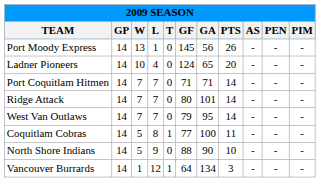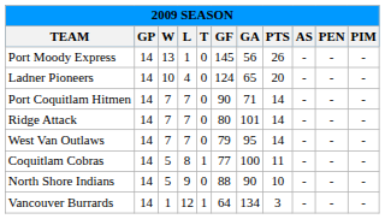 <table class="wikitable">
 <tr bgcolor="#0099FF">
 <td colspan="12" align="center"><strong>2009 SEASON</strong></td>
 </tr>
 <tr bgcolor="0099FF">
 <th>TEAM</th>
 <th>GP</th>
 <th>W</th>
 <th>L</th>
 <th>T</th>
 <th>GF</th>
 <th>GA</th>
 <th>PTS</th>
 <th>AS</th>
 <th>PEN</th>
 <th>PIM</th>
 </tr>
 <tr align="center" bgcolor="#ffffff">
 <td align="left">Port Moody Express</td>
 <td>14</td>
 <td>13</td>
 <td>1</td>
 <td>0</td>
 <td>145</td>
 <td>56</td>
 <td>26</td>
 <td>-</td>
 <td>-</td>
 <td>-</td>
 </tr>
 <tr align="center" bgcolor="#ffffff">
 <td align="left">Ladner Pioneers</td>
 <td>14</td>
 <td>10</td>
 <td>4</td>
 <td>0</td>
 <td>124</td>
 <td>65</td>
 <td>20</td>
 <td>-</td>
 <td>-</td>
 <td>-</td>
 </tr>
 <tr align="center" bgcolor="#ffffff">
 <td align="left">Port Coquitlam Hitmen</td>
 <td>14</td>
 <td>7</td>
 <td>7</td>
 <td>0</td>
-<td>71</td>
+<td>90</td>
 <td>71</td>
 <td>14</td>
 <td>-</td>
 <td>-</td>
 <td>-</td>
 </tr>
 <tr align="center" bgcolor="#ffffff">
 <td align="left">Ridge Attack</td>
 <td>14</td>
 <td>7</td>
 <td>7</td>
 <td>0</td>
 <td>80</td>
 <td>101</td>
 <td>14</td>
 <td>-</td>
 <td>-</td>
 <td>-</td>
 </tr>
 <tr align="center" bgcolor="#ffffff">
 <td align="left">West Van Outlaws</td>
 <td>14</td>
 <td>7</td>
 <td>7</td>
 <td>0</td>
 <td>79</td>
 <td>95</td>
 <td>14</td>
 <td>-</td>
 <td>-</td>
 <td>-</td>
 </tr>
 <tr align="center" bgcolor="#ffffff">
 <td align="left">Coquitlam Cobras</td>
 <td>14</td>
 <td>5</td>
 <td>8</td>
 <td>1</td>
 <td>77</td>
 <td>100</td>
 <td>11</td>
 <td>-</td>
 <td>-</td>
 <td>-</td>
 </tr>
 <tr align="center" bgcolor="#ffffff">
 <td align="left">North Shore Indians</td>
 <td>14</td>
 <td>5</td>
 <td>9</td>
 <td>0</td>
 <td>88</td>
 <td>90</td>
 <td>10</td>
 <td>-</td>
 <td>-</td>
 <td>-</td>
 </tr>
 <tr align="center" bgcolor="#ffffff">
 <td align="left">Vancouver Burrards</td>
 <td>14</td>
 <td>1</td>
 <td>12</td>
 <td>1</td>
 <td>64</td>
 <td>134</td>
 <td>3</td>
 <td>-</td>
 <td>-</td>
 <td>-</td>
 </tr>
 </table>
